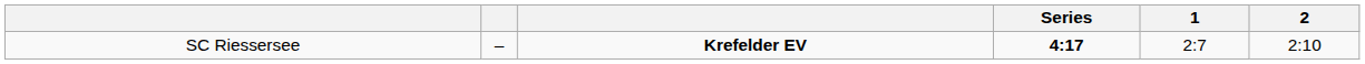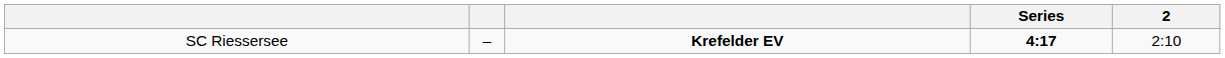 <table class="wikitable" width="80%">
 <tr style="background-color:#c0c0c0;">
 <th style="width:32.5%;"></th>
 <th style="width:2.5%;"></th>
 <th style="width:32.5%;"></th>
 <th style="width:10%;">Series</th>
-<th style="width:7.5%;">1</th>
 <th style="width:7.5%;">2</th>
 </tr>
 <tr align="center">
 <td>SC Riessersee</td>
 <td>–</td>
 <td><strong>Krefelder EV</strong></td>
 <td><strong>4:17</strong></td>
-<td>2:7</td>
 <td>2:10</td>
 </tr>
 </table>
